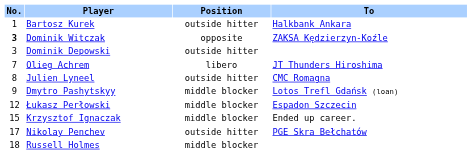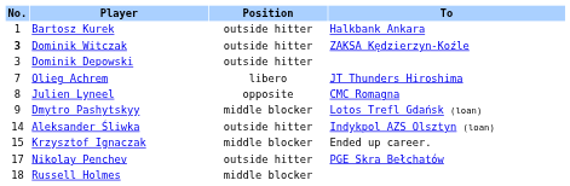 <table border="0" cellspacing="1" cellpadding="2">
 <tr bgcolor=#AAD0FF>
 <th width=4%>No.</th>
 <th width=30%>Player</th>
 <th width=20%>Position</th>
 <th width=40%>To</th>
 </tr>
 <tr>
 <td align=center>1</td>
 <td> <a href='#'>Bartosz Kurek</a></td>
 <td align=center>outside hitter</td>
 <td><a href='#'>Halkbank Ankara</a></td>
 </tr>
 <tr>
 <td align=center><strong>3</strong></td>
 <td> <a href='#'>Dominik Witczak</a></td>
-<td align=center>opposite</td>
+<td align=center>outside hitter</td>
 <td><a href='#'>ZAKSA Kędzierzyn-Koźle</a></td>
 </tr>
 <tr>
 <td align=center>3</td>
 <td> <a href='#'>Dominik Depowski</a></td>
 <td align=center>outside hitter</td>
 <td></td>
 </tr>
 <tr>
 <td align=center>7</td>
 <td> <a href='#'>Olieg Achrem</a></td>
 <td align=center>libero</td>
 <td><a href='#'>JT Thunders Hiroshima</a></td>
 </tr>
 <tr>
 <td align=center>8</td>
 <td> <a href='#'>Julien Lyneel</a></td>
-<td align=center>outside hitter</td>
+<td align=center>opposite</td>
 <td><a href='#'>CMC Romagna</a></td>
 </tr>
 <tr>
 <td align=center>9</td>
 <td> <a href='#'>Dmytro Pashytskyy</a></td>
 <td align=center>middle blocker</td>
 <td><a href='#'>Lotos Trefl Gdańsk</a> <small>(loan)</small></td>
 </tr>
 <tr>
-<td align=center>12</td>
-<td> <a href='#'>Łukasz Perłowski</a></td>
-<td align=center>middle blocker</td>
-<td><a href='#'>Espadon Szczecin</a></td>
+<td align=center>14</td>
+<td> <a href='#'>Aleksander Śliwka</a></td>
+<td align=center>outside hitter</td>
+<td><a href='#'>Indykpol AZS Olsztyn</a> <small>(loan)</small></td>
 </tr>
 <tr>
 <td align=center>15</td>
 <td> <a href='#'>Krzysztof Ignaczak</a></td>
 <td align=center>middle blocker</td>
 <td>Ended up career.</td>
 </tr>
 <tr>
 <td align=center>17</td>
 <td> <a href='#'>Nikolay Penchev</a></td>
 <td align=center>outside hitter</td>
 <td><a href='#'>PGE Skra Bełchatów</a></td>
 </tr>
 <tr>
 <td align=center>18</td>
 <td> <a href='#'>Russell Holmes</a></td>
 <td align=center>middle blocker</td>
 <td></td>
 </tr>
 <tr>
 </tr>
 </table>
